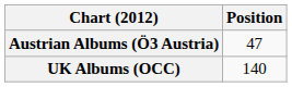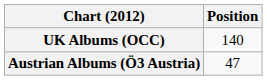 <table class="wikitable sortable plainrowheaders" style="text-align:center">
 <tr>
 <th scope="col">Chart (2012)</th>
 <th scope="col">Position</th>
 </tr>
 <tr>
+<th scope="row">UK Albums (OCC)</th>
+<td>140</td>
+</tr>
+<tr>
 <th scope="row">Austrian Albums (Ö3 Austria)</th>
 <td>47</td>
 </tr>
-<tr>
-<th scope="row">UK Albums (OCC)</th>
-<td>140</td>
-</tr>
 </table>
